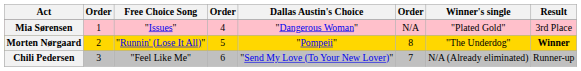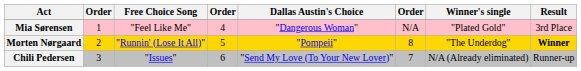 <table class="wikitable plainrowheaders" style="text-align:center;">
 <tr>
 <th>Act</th>
 <th>Order</th>
 <th>Free Choice Song</th>
 <th>Order</th>
 <th>Dallas Austin's Choice</th>
 <th>Order</th>
 <th>Winner's single</th>
 <th>Result</th>
 </tr>
 <tr>
 </tr>
 <tr bgcolor="pink">
 <th scope="row">Mia Sørensen</th>
 <td>1</td>
-<td>"<a href='#'>Issues</a>"</td>
+<td>"Feel Like Me"</td>
 <td>4</td>
 <td>"<a href='#'>Dangerous Woman</a>"</td>
 <td>N/A</td>
 <td>"Plated Gold"</td>
 <td>3rd Place</td>
 </tr>
 <tr bgcolor="gold">
 <th scope="row">Morten Nørgaard</th>
 <td>2</td>
 <td>"<a href='#'>Runnin' (Lose It All)</a>"</td>
 <td>5</td>
 <td>"<a href='#'>Pompeii</a>"</td>
 <td>8</td>
 <td>"The Underdog"</td>
 <td><strong>Winner</strong></td>
 </tr>
 <tr bgcolor="silver">
 <th scope="row">Chili Pedersen</th>
 <td>3</td>
-<td>"Feel Like Me"</td>
+<td>"<a href='#'>Issues</a>"</td>
 <td>6</td>
 <td>"<a href='#'>Send My Love (To Your New Lover)</a>"</td>
 <td>7</td>
 <td>N/A (Already eliminated)</td>
 <td>Runner-up</td>
 </tr>
 </table>
